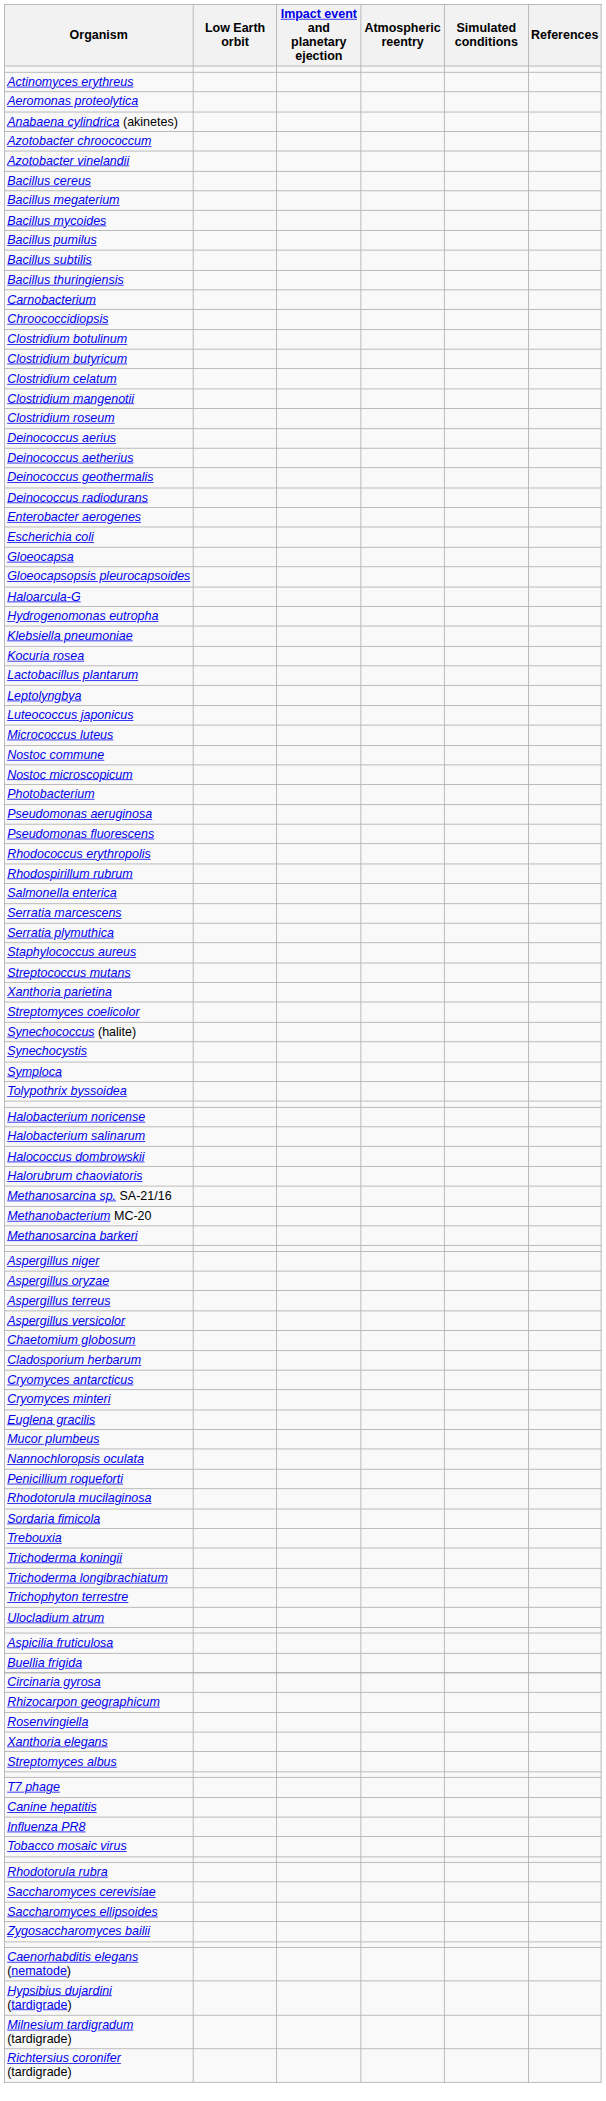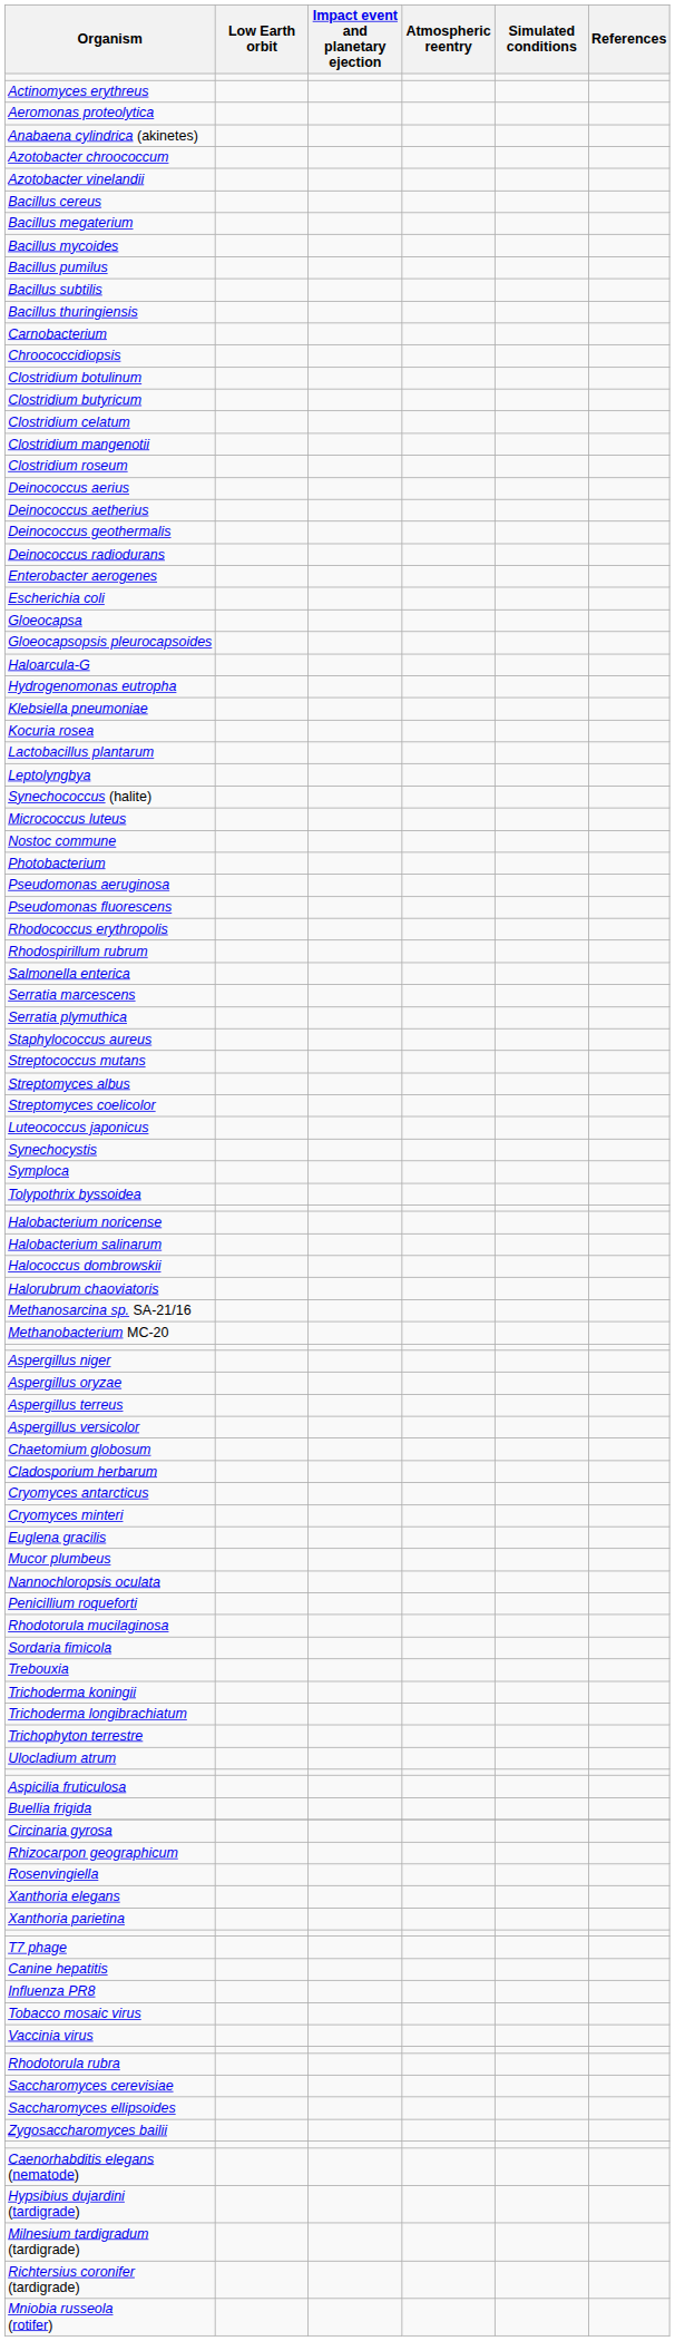 <table class="wikitable" style="margin: 1em auto 1em auto;">
 <tr>
 <th>Organism</th>
 <th style="width: 100px;">Low Earth orbit</th>
 <th style="width: 100px;"><a href='#'>Impact event</a> and planetary ejection</th>
 <th style="width: 100px;">Atmospheric reentry</th>
 <th style="width: 100px;">Simulated conditions</th>
 <th>References</th>
 </tr>
 <tr>
 <td><strong> </strong></td>
 <td></td>
 <td></td>
 <td></td>
 <td></td>
 <td></td>
 </tr>
 <tr>
 <td><em><a href='#'>Actinomyces erythreus</a></em></td>
 <td></td>
 <td></td>
 <td></td>
 <td></td>
 <td></td>
 </tr>
 <tr>
 <td><em><a href='#'>Aeromonas proteolytica</a></em></td>
 <td></td>
 <td></td>
 <td></td>
 <td></td>
 <td></td>
 </tr>
 <tr>
 <td><em><a href='#'>Anabaena cylindrica</a></em> (akinetes)</td>
 <td></td>
 <td></td>
 <td></td>
 <td></td>
 <td></td>
 </tr>
 <tr>
 <td><em><a href='#'>Azotobacter chroococcum</a></em></td>
 <td></td>
 <td></td>
 <td></td>
 <td></td>
 <td></td>
 </tr>
 <tr>
 <td><em><a href='#'>Azotobacter vinelandii</a></em></td>
 <td></td>
 <td></td>
 <td></td>
 <td></td>
 <td></td>
 </tr>
 <tr>
 <td><em><a href='#'>Bacillus cereus</a></em></td>
 <td></td>
 <td></td>
 <td></td>
 <td></td>
 <td></td>
 </tr>
 <tr>
 <td><em><a href='#'>Bacillus megaterium</a></em></td>
 <td></td>
 <td></td>
 <td></td>
 <td></td>
 <td></td>
 </tr>
 <tr>
 <td><em><a href='#'>Bacillus mycoides</a></em></td>
 <td></td>
 <td></td>
 <td></td>
 <td></td>
 <td></td>
 </tr>
 <tr>
 <td><em><a href='#'>Bacillus pumilus</a></em></td>
 <td></td>
 <td></td>
 <td></td>
 <td></td>
 <td></td>
 </tr>
 <tr>
 <td><em><a href='#'>Bacillus subtilis</a></em></td>
 <td></td>
 <td></td>
 <td></td>
 <td></td>
 <td></td>
 </tr>
 <tr>
 <td><em><a href='#'>Bacillus thuringiensis</a></em></td>
 <td></td>
 <td></td>
 <td></td>
 <td></td>
 <td></td>
 </tr>
 <tr>
 <td><em><a href='#'>Carnobacterium</a></em></td>
 <td></td>
 <td></td>
 <td></td>
 <td></td>
 <td></td>
 </tr>
 <tr>
 <td><em><a href='#'>Chroococcidiopsis</a></em></td>
 <td></td>
 <td></td>
 <td></td>
 <td></td>
 <td></td>
 </tr>
 <tr>
 <td><em><a href='#'>Clostridium botulinum</a></em></td>
 <td></td>
 <td></td>
 <td></td>
 <td></td>
 <td></td>
 </tr>
 <tr>
 <td><em><a href='#'>Clostridium butyricum</a></em></td>
 <td></td>
 <td></td>
 <td></td>
 <td></td>
 <td></td>
 </tr>
 <tr>
 <td><em><a href='#'>Clostridium celatum</a></em></td>
 <td></td>
 <td></td>
 <td></td>
 <td></td>
 <td></td>
 </tr>
 <tr>
 <td><em><a href='#'>Clostridium mangenotii</a></em></td>
 <td></td>
 <td></td>
 <td></td>
 <td></td>
 <td></td>
 </tr>
 <tr>
 <td><em><a href='#'>Clostridium roseum</a></em></td>
 <td></td>
 <td></td>
 <td></td>
 <td></td>
 <td></td>
 </tr>
 <tr>
 <td><em><a href='#'>Deinococcus aerius</a></em></td>
 <td></td>
 <td></td>
 <td></td>
 <td></td>
 <td></td>
 </tr>
 <tr>
 <td><em><a href='#'>Deinococcus aetherius</a></em></td>
 <td></td>
 <td></td>
 <td></td>
 <td></td>
 <td></td>
 </tr>
 <tr>
 <td><em><a href='#'>Deinococcus geothermalis</a></em></td>
 <td></td>
 <td></td>
 <td></td>
 <td></td>
 <td></td>
 </tr>
 <tr>
 <td><em><a href='#'>Deinococcus radiodurans</a></em></td>
 <td></td>
 <td></td>
 <td></td>
 <td></td>
 <td></td>
 </tr>
 <tr>
 <td><em><a href='#'>Enterobacter aerogenes</a></em></td>
 <td></td>
 <td></td>
 <td></td>
 <td></td>
 <td></td>
 </tr>
 <tr>
 <td><em><a href='#'>Escherichia coli</a></em></td>
 <td></td>
 <td></td>
 <td></td>
 <td></td>
 <td></td>
 </tr>
 <tr>
 <td><em><a href='#'>Gloeocapsa</a></em></td>
 <td></td>
 <td></td>
 <td></td>
 <td></td>
 <td></td>
 </tr>
 <tr>
 <td><em><a href='#'>Gloeocapsopsis pleurocapsoides</a></em></td>
 <td></td>
 <td></td>
 <td></td>
 <td></td>
 <td></td>
 </tr>
 <tr>
 <td><em><a href='#'>Haloarcula-G</a></em></td>
 <td></td>
 <td></td>
 <td></td>
 <td></td>
 <td></td>
 </tr>
 <tr>
 <td><em><a href='#'>Hydrogenomonas eutropha</a></em></td>
 <td></td>
 <td></td>
 <td></td>
 <td></td>
 <td></td>
 </tr>
 <tr>
 <td><em><a href='#'>Klebsiella pneumoniae</a></em></td>
 <td></td>
 <td></td>
 <td></td>
 <td></td>
 <td></td>
 </tr>
 <tr>
 <td><em><a href='#'>Kocuria rosea</a></em></td>
 <td></td>
 <td></td>
 <td></td>
 <td></td>
 <td></td>
 </tr>
 <tr>
 <td><em><a href='#'>Lactobacillus plantarum</a></em></td>
 <td></td>
 <td></td>
 <td></td>
 <td></td>
 <td></td>
 </tr>
 <tr>
 <td><em><a href='#'>Leptolyngbya</a></em></td>
 <td></td>
 <td></td>
 <td></td>
 <td></td>
 <td></td>
 </tr>
 <tr>
-<td><em><a href='#'>Luteococcus japonicus</a></em></td>
+<td><em><a href='#'>Synechococcus</a></em> (halite)</td>
 <td></td>
 <td></td>
 <td></td>
 <td></td>
 <td></td>
 </tr>
 <tr>
 <td><em><a href='#'>Micrococcus luteus</a></em></td>
 <td></td>
 <td></td>
 <td></td>
 <td></td>
 <td></td>
 </tr>
 <tr>
 <td><em><a href='#'>Nostoc commune</a></em></td>
-<td></td>
-<td></td>
-<td></td>
-<td></td>
-<td></td>
-</tr>
-<tr>
-<td><em><a href='#'>Nostoc microscopicum</a></em></td>
 <td></td>
 <td></td>
 <td></td>
 <td></td>
 <td></td>
 </tr>
 <tr>
 <td><em><a href='#'>Photobacterium</a></em></td>
 <td></td>
 <td></td>
 <td></td>
 <td></td>
 <td></td>
 </tr>
 <tr>
 <td><em><a href='#'>Pseudomonas aeruginosa</a></em></td>
 <td></td>
 <td></td>
 <td></td>
 <td></td>
 <td></td>
 </tr>
 <tr>
 <td><em><a href='#'>Pseudomonas fluorescens</a></em></td>
 <td></td>
 <td></td>
 <td></td>
 <td></td>
 <td></td>
 </tr>
 <tr>
 <td><em><a href='#'>Rhodococcus erythropolis</a></em></td>
 <td></td>
 <td></td>
 <td></td>
 <td></td>
 <td></td>
 </tr>
 <tr>
 <td><em><a href='#'>Rhodospirillum rubrum</a></em></td>
 <td></td>
 <td></td>
 <td></td>
 <td></td>
 <td></td>
 </tr>
 <tr>
 <td><em><a href='#'>Salmonella enterica</a></em></td>
 <td></td>
 <td></td>
 <td></td>
 <td></td>
 <td></td>
 </tr>
 <tr>
 <td><em><a href='#'>Serratia marcescens</a></em></td>
 <td></td>
 <td></td>
 <td></td>
 <td></td>
 <td></td>
 </tr>
 <tr>
 <td><em><a href='#'>Serratia plymuthica</a></em></td>
 <td></td>
 <td></td>
 <td></td>
 <td></td>
 <td></td>
 </tr>
 <tr>
 <td><em><a href='#'>Staphylococcus aureus</a></em></td>
 <td></td>
 <td></td>
 <td></td>
 <td></td>
 <td></td>
 </tr>
 <tr>
 <td><em><a href='#'>Streptococcus mutans</a></em></td>
 <td></td>
 <td></td>
 <td></td>
 <td></td>
 <td></td>
 </tr>
 <tr>
-<td><em><a href='#'>Xanthoria parietina</a></em></td>
+<td><em><a href='#'>Streptomyces albus</a></em></td>
 <td></td>
 <td></td>
 <td></td>
 <td></td>
 <td></td>
 </tr>
 <tr>
 <td><em><a href='#'>Streptomyces coelicolor</a></em></td>
 <td></td>
 <td></td>
 <td></td>
 <td></td>
 <td></td>
 </tr>
 <tr>
-<td><em><a href='#'>Synechococcus</a></em> (halite)</td>
+<td><em><a href='#'>Luteococcus japonicus</a></em></td>
 <td></td>
 <td></td>
 <td></td>
 <td></td>
 <td></td>
 </tr>
 <tr>
 <td><em><a href='#'>Synechocystis</a></em></td>
 <td></td>
 <td></td>
 <td></td>
 <td></td>
 <td></td>
 </tr>
 <tr>
 <td><em><a href='#'>Symploca</a></em></td>
 <td></td>
 <td></td>
 <td></td>
 <td></td>
 <td></td>
 </tr>
 <tr>
 <td><em><a href='#'>Tolypothrix byssoidea</a></em></td>
 <td></td>
 <td></td>
 <td></td>
 <td></td>
 <td></td>
 </tr>
 <tr>
 <td></td>
 <td></td>
 <td></td>
 <td></td>
 <td></td>
 <td></td>
 </tr>
 <tr>
 <td><em><a href='#'>Halobacterium noricense</a></em></td>
 <td></td>
 <td></td>
 <td></td>
 <td></td>
 <td></td>
 </tr>
 <tr>
 <td><em><a href='#'>Halobacterium salinarum</a></em></td>
 <td></td>
 <td></td>
 <td></td>
 <td></td>
 <td></td>
 </tr>
 <tr>
 <td><em><a href='#'>Halococcus dombrowskii</a></em></td>
 <td></td>
 <td></td>
 <td></td>
 <td></td>
 <td></td>
 </tr>
 <tr>
 <td><em><a href='#'>Halorubrum chaoviatoris</a></em></td>
 <td></td>
 <td></td>
 <td></td>
 <td></td>
 <td></td>
 </tr>
 <tr>
 <td><em><a href='#'>Methanosarcina sp.</a></em> SA-21/16</td>
 <td></td>
 <td></td>
 <td></td>
 <td></td>
 <td></td>
 </tr>
 <tr>
 <td><em><a href='#'>Methanobacterium</a></em> MC-20</td>
-<td></td>
-<td></td>
-<td></td>
-<td></td>
-<td></td>
-</tr>
-<tr>
-<td><em><a href='#'>Methanosarcina barkeri</a></em></td>
 <td></td>
 <td></td>
 <td></td>
 <td></td>
 <td></td>
 </tr>
 <tr>
 <td></td>
 <td></td>
 <td></td>
 <td></td>
 <td></td>
 <td></td>
 </tr>
 <tr>
 <td><em><a href='#'>Aspergillus niger</a></em></td>
 <td></td>
 <td></td>
 <td></td>
 <td></td>
 <td></td>
 </tr>
 <tr>
 <td><em><a href='#'>Aspergillus oryzae</a></em></td>
 <td></td>
 <td></td>
 <td></td>
 <td></td>
 <td></td>
 </tr>
 <tr>
 <td><em><a href='#'>Aspergillus terreus</a></em></td>
 <td></td>
 <td></td>
 <td></td>
 <td></td>
 <td></td>
 </tr>
 <tr>
 <td><em><a href='#'>Aspergillus versicolor</a></em></td>
 <td></td>
 <td></td>
 <td></td>
 <td></td>
 <td></td>
 </tr>
 <tr>
 <td><em><a href='#'>Chaetomium globosum</a></em></td>
 <td></td>
 <td></td>
 <td></td>
 <td></td>
 <td></td>
 </tr>
 <tr>
 <td><em><a href='#'>Cladosporium herbarum</a></em></td>
 <td></td>
 <td></td>
 <td></td>
 <td></td>
 <td></td>
 </tr>
 <tr>
 <td><em><a href='#'>Cryomyces antarcticus</a></em></td>
 <td></td>
 <td></td>
 <td></td>
 <td></td>
 <td></td>
 </tr>
 <tr>
 <td><em><a href='#'>Cryomyces minteri</a></em></td>
 <td></td>
 <td></td>
 <td></td>
 <td></td>
 <td></td>
 </tr>
 <tr>
 <td><em><a href='#'>Euglena gracilis</a></em></td>
 <td></td>
 <td></td>
 <td></td>
 <td></td>
 <td></td>
 </tr>
 <tr>
 <td><em><a href='#'>Mucor plumbeus</a></em></td>
 <td></td>
 <td></td>
 <td></td>
 <td></td>
 <td></td>
 </tr>
 <tr>
 <td><em><a href='#'>Nannochloropsis oculata</a></em></td>
 <td></td>
 <td></td>
 <td></td>
 <td></td>
 <td></td>
 </tr>
 <tr>
 <td><em><a href='#'>Penicillium roqueforti</a></em></td>
 <td></td>
 <td></td>
 <td></td>
 <td></td>
 <td></td>
 </tr>
 <tr>
 <td><em><a href='#'>Rhodotorula mucilaginosa</a></em></td>
 <td></td>
 <td></td>
 <td></td>
 <td></td>
 <td></td>
 </tr>
 <tr>
 <td><em><a href='#'>Sordaria fimicola</a></em></td>
 <td></td>
 <td></td>
 <td></td>
 <td></td>
 <td></td>
 </tr>
 <tr>
 <td><em><a href='#'>Trebouxia</a></em></td>
 <td></td>
 <td></td>
 <td></td>
 <td></td>
 <td></td>
 </tr>
 <tr>
 <td><em><a href='#'>Trichoderma koningii</a></em></td>
 <td></td>
 <td></td>
 <td></td>
 <td></td>
 <td></td>
 </tr>
 <tr>
 <td><em><a href='#'>Trichoderma longibrachiatum</a></em></td>
 <td></td>
 <td></td>
 <td></td>
 <td></td>
 <td></td>
 </tr>
 <tr>
 <td><em><a href='#'>Trichophyton terrestre</a></em></td>
 <td></td>
 <td></td>
 <td></td>
 <td></td>
 <td></td>
 </tr>
 <tr>
 <td><em><a href='#'>Ulocladium atrum</a></em></td>
 <td></td>
 <td></td>
 <td></td>
 <td></td>
 <td></td>
 </tr>
 <tr>
 <td></td>
 <td></td>
 <td></td>
 <td></td>
 <td></td>
 <td></td>
 </tr>
 <tr>
 <td><em><a href='#'>Aspicilia fruticulosa</a></em></td>
 <td></td>
 <td></td>
 <td></td>
 <td></td>
 <td></td>
 </tr>
 <tr>
 <td><em><a href='#'>Buellia frigida</a></em></td>
 <td></td>
 <td></td>
 <td></td>
 <td></td>
 <td></td>
 </tr>
 <tr>
 </tr>
 <tr>
 </tr>
 <tr>
 <td><em><a href='#'>Circinaria gyrosa</a></em></td>
 <td></td>
 <td></td>
 <td></td>
 <td></td>
 <td></td>
 </tr>
 <tr>
 <td><em><a href='#'>Rhizocarpon geographicum</a></em></td>
 <td></td>
 <td></td>
 <td></td>
 <td></td>
 <td></td>
 </tr>
 <tr>
 <td><em><a href='#'>Rosenvingiella</a></em></td>
 <td></td>
 <td></td>
 <td></td>
 <td></td>
 <td></td>
 </tr>
 <tr>
 <td><em><a href='#'>Xanthoria elegans</a></em></td>
 <td></td>
 <td></td>
 <td></td>
 <td></td>
 <td></td>
 </tr>
 <tr>
-<td><em><a href='#'>Streptomyces albus</a></em></td>
+<td><em><a href='#'>Xanthoria parietina</a></em></td>
 <td></td>
 <td></td>
 <td></td>
 <td></td>
 <td></td>
 </tr>
 <tr>
 <td></td>
 <td></td>
 <td></td>
 <td></td>
 <td></td>
 <td></td>
 </tr>
 <tr>
 <td><em><a href='#'>T7 phage</a></em></td>
 <td></td>
 <td></td>
 <td></td>
 <td></td>
 <td></td>
 </tr>
 <tr>
 <td><em><a href='#'>Canine hepatitis</a></em></td>
 <td></td>
 <td></td>
 <td></td>
 <td></td>
 <td></td>
 </tr>
 <tr>
 <td><em><a href='#'>Influenza PR8</a></em></td>
 <td></td>
 <td></td>
 <td></td>
 <td></td>
 <td></td>
 </tr>
 <tr>
 <td><em><a href='#'>Tobacco mosaic virus</a></em></td>
+<td></td>
+<td></td>
+<td></td>
+<td></td>
+<td></td>
+</tr>
+<tr>
+<td><em><a href='#'>Vaccinia virus</a></em></td>
 <td></td>
 <td></td>
 <td></td>
 <td></td>
 <td></td>
 </tr>
 <tr>
 <td></td>
 <td></td>
 <td></td>
 <td></td>
 <td></td>
 <td></td>
 </tr>
 <tr>
 <td><em><a href='#'>Rhodotorula rubra</a></em></td>
 <td></td>
 <td></td>
 <td></td>
 <td></td>
 <td></td>
 </tr>
 <tr>
 <td><em><a href='#'>Saccharomyces cerevisiae</a></em></td>
 <td></td>
 <td></td>
 <td></td>
 <td></td>
 <td></td>
 </tr>
 <tr>
 <td><em><a href='#'>Saccharomyces ellipsoides</a></em></td>
 <td></td>
 <td></td>
 <td></td>
 <td></td>
 <td></td>
 </tr>
 <tr>
 <td><em><a href='#'>Zygosaccharomyces bailii</a></em></td>
 <td></td>
 <td></td>
 <td></td>
 <td></td>
 <td></td>
 </tr>
 <tr>
 <td></td>
 <td></td>
 <td></td>
 <td></td>
 <td></td>
 <td></td>
 </tr>
 <tr>
 <td><em><a href='#'>Caenorhabditis elegans</a></em> <br>(<a href='#'>nematode</a>)</td>
 <td></td>
 <td></td>
 <td></td>
 <td></td>
 <td></td>
 </tr>
 <tr>
 <td><em><a href='#'>Hypsibius dujardini</a></em> <br>(<a href='#'>tardigrade</a>)</td>
 <td></td>
 <td></td>
 <td></td>
 <td></td>
 <td></td>
 </tr>
 <tr>
 <td><em><a href='#'>Milnesium tardigradum</a></em><br>(tardigrade)</td>
 <td></td>
 <td></td>
 <td></td>
 <td></td>
 <td></td>
 </tr>
 <tr>
 <td><em><a href='#'>Richtersius coronifer</a></em><br>(tardigrade)</td>
 <td></td>
 <td></td>
 <td></td>
 <td></td>
 <td></td>
 </tr>
+<tr>
+<td><em><a href='#'>Mniobia russeola</a></em><br>(<a href='#'>rotifer</a>)</td>
+<td></td>
+<td></td>
+<td></td>
+<td></td>
+<td></td>
+</tr>
 </table>
